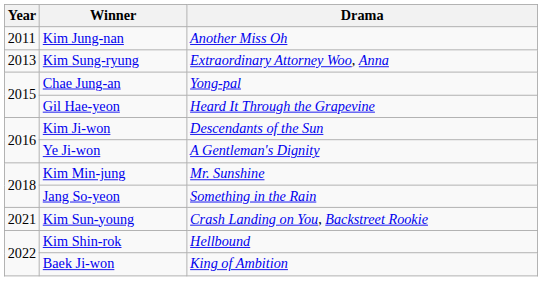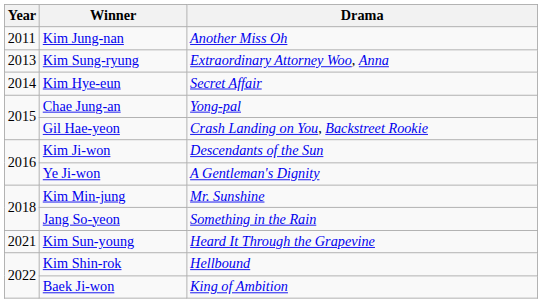 <table class="wikitable" style="width:600px">
 <tr>
 <th width=10>Year</th>
 <th>Winner</th>
 <th>Drama</th>
 </tr>
 <tr>
 <td>2011</td>
 <td><a href='#'>Kim Jung-nan</a></td>
 <td><em><a href='#'>Another Miss Oh</a></em></td>
 </tr>
 <tr>
 <td>2013</td>
 <td><a href='#'>Kim Sung-ryung</a></td>
 <td><em><a href='#'>Extraordinary Attorney Woo</a></em>, <em><a href='#'>Anna</a></em></td>
 </tr>
 <tr>
+<td>2014</td>
+<td><a href='#'>Kim Hye-eun</a></td>
+<td><em><a href='#'>Secret Affair</a></em></td>
+</tr>
+<tr>
 <td rowspan=2>2015</td>
 <td><a href='#'>Chae Jung-an</a></td>
 <td><em><a href='#'>Yong-pal</a></em></td>
 </tr>
 <tr>
 <td><a href='#'>Gil Hae-yeon</a></td>
-<td><em><a href='#'>Heard It Through the Grapevine</a></em></td>
+<td><em><a href='#'>Crash Landing on You</a></em>, <em><a href='#'>Backstreet Rookie</a></em></td>
 </tr>
 <tr>
 <td rowspan=2>2016</td>
 <td><a href='#'>Kim Ji-won</a></td>
 <td><em><a href='#'>Descendants of the Sun</a></em></td>
 </tr>
 <tr>
 <td><a href='#'>Ye Ji-won</a></td>
 <td><em><a href='#'>A Gentleman's Dignity</a></em></td>
 </tr>
 <tr>
 <td rowspan=2>2018</td>
 <td><a href='#'>Kim Min-jung</a></td>
 <td><em><a href='#'>Mr. Sunshine</a></em></td>
 </tr>
 <tr>
 <td><a href='#'>Jang So-yeon</a></td>
 <td><em><a href='#'>Something in the Rain</a></em></td>
 </tr>
 <tr>
 <td>2021</td>
 <td><a href='#'>Kim Sun-young</a></td>
-<td><em><a href='#'>Crash Landing on You</a></em>, <em><a href='#'>Backstreet Rookie</a></em></td>
+<td><em><a href='#'>Heard It Through the Grapevine</a></em></td>
 </tr>
 <tr>
 <td rowspan=2>2022</td>
 <td><a href='#'>Kim Shin-rok</a></td>
 <td><em><a href='#'>Hellbound</a></em></td>
 </tr>
 <tr>
 <td><a href='#'>Baek Ji-won</a></td>
 <td><em><a href='#'>King of Ambition</a></em></td>
 </tr>
 </table>
